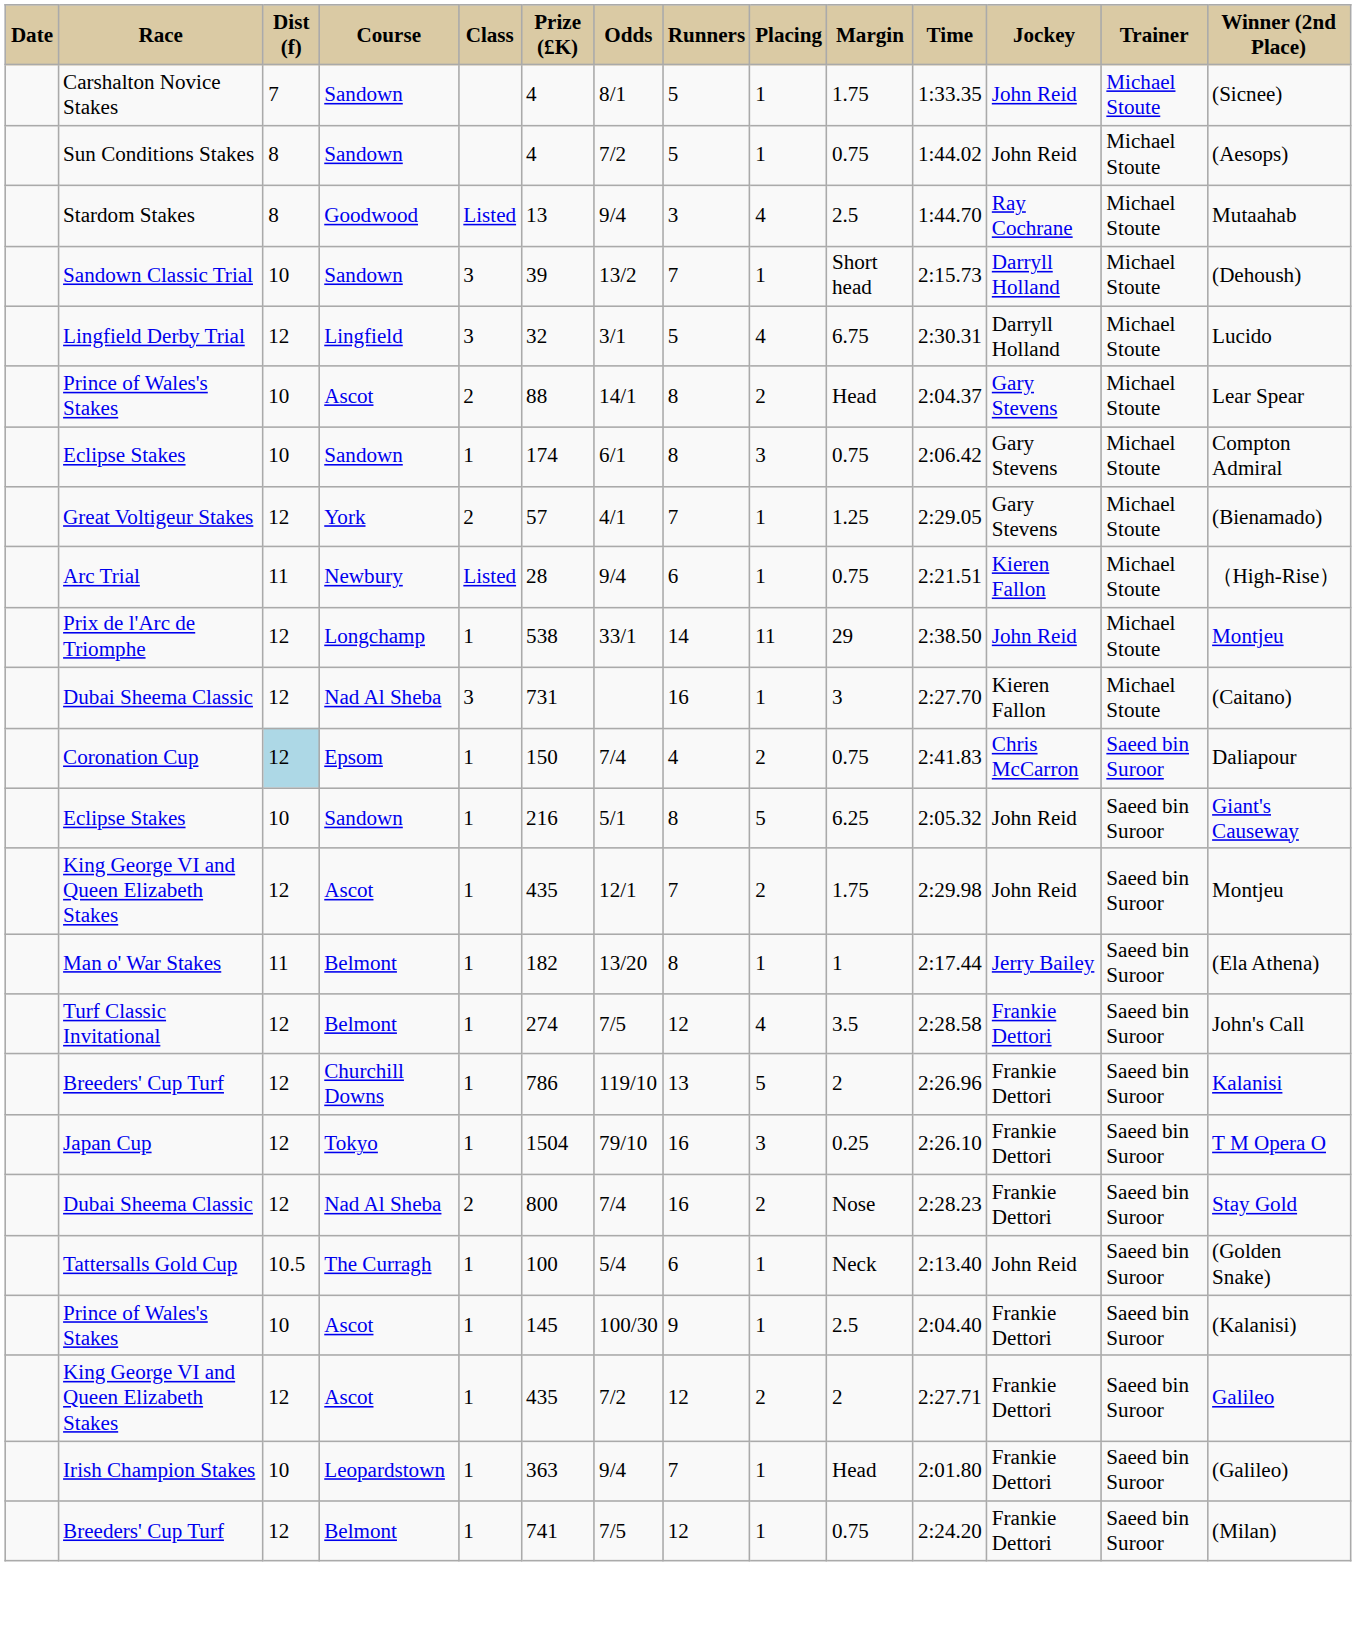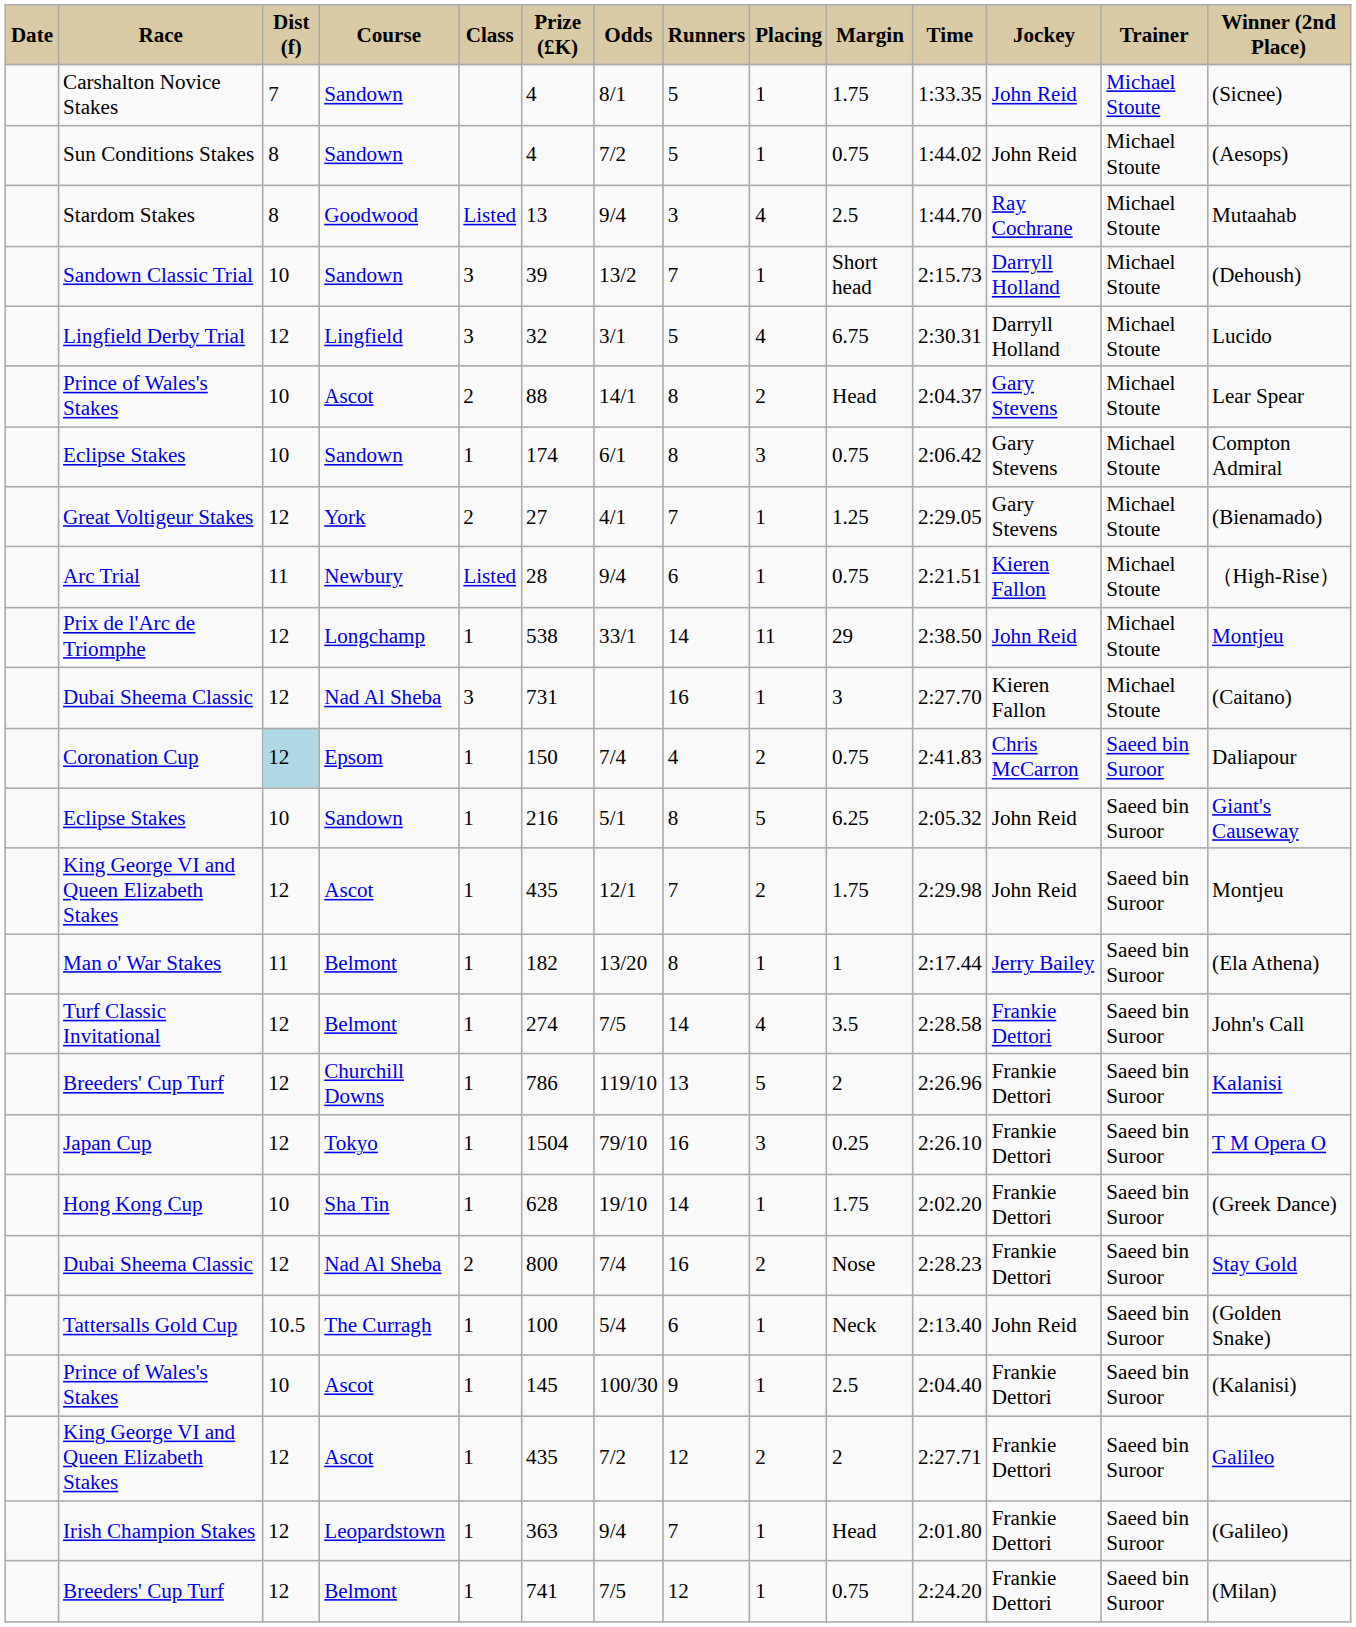 <table class="wikitable sortable" border="1" cellpadding="1" style="text-align:centre; margin-left:1em; float:centre; border-collapse: collapse; font-size:84%" |>
 <tr style="background:#dacaa4; text-align:center;">
 <th style="background:#dacaa4;">Date</th>
 <th style="background:#dacaa4;">Race</th>
 <th style="background:#dacaa4;">Dist (f)</th>
 <th style="background:#dacaa4;">Course</th>
 <th style="background:#dacaa4;">Class</th>
 <th style="background:#dacaa4;">Prize (£K)</th>
 <th style="background:#dacaa4;">Odds</th>
 <th style="background:#dacaa4;">Runners</th>
 <th style="background:#dacaa4;">Placing</th>
 <th style="background:#dacaa4;">Margin</th>
 <th style="background:#dacaa4;">Time</th>
 <th style="background:#dacaa4;">Jockey</th>
 <th style="background:#dacaa4;">Trainer</th>
 <th style="background:#dacaa4;">Winner (2nd Place)</th>
 </tr>
 <tr>
 <td></td>
 <td>Carshalton Novice Stakes</td>
 <td>7</td>
 <td><a href='#'>Sandown</a></td>
 <td></td>
 <td>4</td>
 <td>8/1</td>
 <td>5</td>
 <td>1</td>
 <td>1.75</td>
 <td>1:33.35</td>
 <td><a href='#'>John Reid</a></td>
 <td><a href='#'>Michael Stoute</a></td>
 <td>(Sicnee)</td>
 </tr>
 <tr>
 <td></td>
 <td>Sun Conditions Stakes</td>
 <td>8</td>
 <td><a href='#'>Sandown</a></td>
 <td></td>
 <td>4</td>
 <td>7/2</td>
 <td>5</td>
 <td>1</td>
 <td>0.75</td>
 <td>1:44.02</td>
 <td>John Reid</td>
 <td>Michael Stoute</td>
 <td>(Aesops)</td>
 </tr>
 <tr>
 <td></td>
 <td>Stardom Stakes</td>
 <td>8</td>
 <td><a href='#'>Goodwood</a></td>
 <td><a href='#'>Listed</a></td>
 <td>13</td>
 <td>9/4</td>
 <td>3</td>
 <td>4</td>
 <td>2.5</td>
 <td>1:44.70</td>
 <td><a href='#'>Ray Cochrane</a></td>
 <td>Michael Stoute</td>
 <td>Mutaahab</td>
 </tr>
 <tr>
 <td></td>
 <td><a href='#'>Sandown Classic Trial</a></td>
 <td>10</td>
 <td><a href='#'>Sandown</a></td>
 <td>3</td>
 <td>39</td>
 <td>13/2</td>
 <td>7</td>
 <td>1</td>
 <td>Short head</td>
 <td>2:15.73</td>
 <td><a href='#'>Darryll Holland</a></td>
 <td>Michael Stoute</td>
 <td>(Dehoush)</td>
 </tr>
 <tr>
 <td></td>
 <td><a href='#'>Lingfield Derby Trial</a></td>
 <td>12</td>
 <td><a href='#'>Lingfield</a></td>
 <td>3</td>
 <td>32</td>
 <td>3/1</td>
 <td>5</td>
 <td>4</td>
 <td>6.75</td>
 <td>2:30.31</td>
 <td>Darryll Holland</td>
 <td>Michael Stoute</td>
 <td>Lucido</td>
 </tr>
 <tr>
 <td></td>
 <td><a href='#'>Prince of Wales's Stakes</a></td>
 <td>10</td>
 <td><a href='#'>Ascot</a></td>
 <td>2</td>
 <td>88</td>
 <td>14/1</td>
 <td>8</td>
 <td>2</td>
 <td>Head</td>
 <td>2:04.37</td>
 <td><a href='#'>Gary Stevens</a></td>
 <td>Michael Stoute</td>
 <td>Lear Spear</td>
 </tr>
 <tr>
 <td></td>
 <td><a href='#'>Eclipse Stakes</a></td>
 <td>10</td>
 <td><a href='#'>Sandown</a></td>
 <td>1</td>
 <td>174</td>
 <td>6/1</td>
 <td>8</td>
 <td>3</td>
 <td>0.75</td>
 <td>2:06.42</td>
 <td>Gary Stevens</td>
 <td>Michael Stoute</td>
 <td>Compton Admiral</td>
 </tr>
 <tr>
 <td></td>
 <td><a href='#'>Great Voltigeur Stakes</a></td>
 <td>12</td>
 <td><a href='#'>York</a></td>
 <td>2</td>
-<td>57</td>
+<td>27</td>
 <td>4/1</td>
 <td>7</td>
 <td>1</td>
 <td>1.25</td>
 <td>2:29.05</td>
 <td>Gary Stevens</td>
 <td>Michael Stoute</td>
 <td>(Bienamado)</td>
 </tr>
 <tr>
 <td></td>
 <td><a href='#'>Arc Trial</a></td>
 <td>11</td>
 <td><a href='#'>Newbury</a></td>
 <td><a href='#'>Listed</a></td>
 <td>28</td>
 <td>9/4</td>
 <td>6</td>
 <td>1</td>
 <td>0.75</td>
 <td>2:21.51</td>
 <td><a href='#'>Kieren Fallon</a></td>
 <td>Michael Stoute</td>
 <td>（High-Rise）</td>
 </tr>
 <tr>
 <td></td>
 <td><a href='#'>Prix de l'Arc de Triomphe</a></td>
 <td>12</td>
 <td><a href='#'>Longchamp</a></td>
 <td>1</td>
 <td>538</td>
 <td>33/1</td>
 <td>14</td>
 <td>11</td>
 <td>29</td>
 <td>2:38.50</td>
 <td><a href='#'>John Reid</a></td>
 <td>Michael Stoute</td>
 <td><a href='#'>Montjeu</a></td>
 </tr>
 <tr>
 <td></td>
 <td><a href='#'>Dubai Sheema Classic</a></td>
 <td>12</td>
 <td><a href='#'>Nad Al Sheba</a></td>
 <td>3</td>
 <td>731</td>
 <td></td>
 <td>16</td>
 <td>1</td>
 <td>3</td>
 <td>2:27.70</td>
 <td>Kieren Fallon</td>
 <td>Michael Stoute</td>
 <td>(Caitano)</td>
 </tr>
 <tr>
 <td></td>
 <td><a href='#'>Coronation Cup</a></td>
 <td style="background: lightblue;">12</td>
 <td><a href='#'>Epsom</a></td>
 <td>1</td>
 <td>150</td>
 <td>7/4</td>
 <td>4</td>
 <td>2</td>
 <td>0.75</td>
 <td>2:41.83</td>
 <td><a href='#'>Chris McCarron</a></td>
 <td><a href='#'>Saeed bin Suroor</a></td>
 <td>Daliapour</td>
 </tr>
 <tr>
 <td></td>
 <td><a href='#'>Eclipse Stakes</a></td>
 <td>10</td>
 <td><a href='#'>Sandown</a></td>
 <td>1</td>
 <td>216</td>
 <td>5/1</td>
 <td>8</td>
 <td>5</td>
 <td>6.25</td>
 <td>2:05.32</td>
 <td>John Reid</td>
 <td>Saeed bin Suroor</td>
 <td><a href='#'>Giant's Causeway</a></td>
 </tr>
 <tr>
 <td></td>
 <td><a href='#'>King George VI and Queen Elizabeth Stakes</a></td>
 <td>12</td>
 <td><a href='#'>Ascot</a></td>
 <td>1</td>
 <td>435</td>
 <td>12/1</td>
 <td>7</td>
 <td>2</td>
 <td>1.75</td>
 <td>2:29.98</td>
 <td>John Reid</td>
 <td>Saeed bin Suroor</td>
 <td>Montjeu</td>
 </tr>
 <tr>
 <td></td>
 <td><a href='#'>Man o' War Stakes</a></td>
 <td>11</td>
 <td><a href='#'>Belmont</a></td>
 <td>1</td>
 <td>182</td>
 <td>13/20</td>
 <td>8</td>
 <td>1</td>
 <td>1</td>
 <td>2:17.44</td>
 <td><a href='#'>Jerry Bailey</a></td>
 <td>Saeed bin Suroor</td>
 <td>(Ela Athena)</td>
 </tr>
 <tr>
 <td></td>
 <td><a href='#'>Turf Classic Invitational</a></td>
 <td>12</td>
 <td><a href='#'>Belmont</a></td>
 <td>1</td>
 <td>274</td>
 <td>7/5</td>
-<td>12</td>
+<td>14</td>
 <td>4</td>
 <td>3.5</td>
 <td>2:28.58</td>
 <td><a href='#'>Frankie Dettori</a></td>
 <td>Saeed bin Suroor</td>
 <td>John's Call</td>
 </tr>
 <tr>
 <td></td>
 <td><a href='#'>Breeders' Cup Turf</a></td>
 <td>12</td>
 <td><a href='#'>Churchill Downs</a></td>
 <td>1</td>
 <td>786</td>
 <td>119/10</td>
 <td>13</td>
 <td>5</td>
 <td>2</td>
 <td>2:26.96</td>
 <td>Frankie Dettori</td>
 <td>Saeed bin Suroor</td>
 <td><a href='#'>Kalanisi</a></td>
 </tr>
 <tr>
 <td></td>
 <td><a href='#'>Japan Cup</a></td>
 <td>12</td>
 <td><a href='#'>Tokyo</a></td>
 <td>1</td>
 <td>1504</td>
 <td>79/10</td>
 <td>16</td>
 <td>3</td>
 <td>0.25</td>
 <td>2:26.10</td>
 <td>Frankie Dettori</td>
 <td>Saeed bin Suroor</td>
 <td><a href='#'>T M Opera O</a></td>
+</tr>
+<tr>
+<td></td>
+<td><a href='#'>Hong Kong Cup</a></td>
+<td>10</td>
+<td><a href='#'>Sha Tin</a></td>
+<td>1</td>
+<td>628</td>
+<td>19/10</td>
+<td>14</td>
+<td>1</td>
+<td>1.75</td>
+<td>2:02.20</td>
+<td>Frankie Dettori</td>
+<td>Saeed bin Suroor</td>
+<td>(Greek Dance)</td>
 </tr>
 <tr>
 <td></td>
 <td><a href='#'>Dubai Sheema Classic</a></td>
 <td>12</td>
 <td><a href='#'>Nad Al Sheba</a></td>
 <td>2</td>
 <td>800</td>
 <td>7/4</td>
 <td>16</td>
 <td>2</td>
 <td>Nose</td>
 <td>2:28.23</td>
 <td>Frankie Dettori</td>
 <td>Saeed bin Suroor</td>
 <td><a href='#'>Stay Gold</a></td>
 </tr>
 <tr>
 <td></td>
 <td><a href='#'>Tattersalls Gold Cup</a></td>
 <td>10.5</td>
 <td><a href='#'>The Curragh</a></td>
 <td>1</td>
 <td>100</td>
 <td>5/4</td>
 <td>6</td>
 <td>1</td>
 <td>Neck</td>
 <td>2:13.40</td>
 <td>John Reid</td>
 <td>Saeed bin Suroor</td>
 <td>(Golden Snake)</td>
 </tr>
 <tr>
 <td></td>
 <td><a href='#'>Prince of Wales's Stakes</a></td>
 <td>10</td>
 <td><a href='#'>Ascot</a></td>
 <td>1</td>
 <td>145</td>
 <td>100/30</td>
 <td>9</td>
 <td>1</td>
 <td>2.5</td>
 <td>2:04.40</td>
 <td>Frankie Dettori</td>
 <td>Saeed bin Suroor</td>
 <td>(Kalanisi)</td>
 </tr>
 <tr>
 <td></td>
 <td><a href='#'>King George VI and Queen Elizabeth Stakes</a></td>
 <td>12</td>
 <td><a href='#'>Ascot</a></td>
 <td>1</td>
 <td>435</td>
 <td>7/2</td>
 <td>12</td>
 <td>2</td>
 <td>2</td>
 <td>2:27.71</td>
 <td>Frankie Dettori</td>
 <td>Saeed bin Suroor</td>
 <td><a href='#'>Galileo</a></td>
 </tr>
 <tr>
 <td></td>
 <td><a href='#'>Irish Champion Stakes</a></td>
-<td>10</td>
+<td>12</td>
 <td><a href='#'>Leopardstown</a></td>
 <td>1</td>
 <td>363</td>
 <td>9/4</td>
 <td>7</td>
 <td>1</td>
 <td>Head</td>
 <td>2:01.80</td>
 <td>Frankie Dettori</td>
 <td>Saeed bin Suroor</td>
 <td>(Galileo)</td>
 </tr>
 <tr>
 <td></td>
 <td><a href='#'>Breeders' Cup Turf</a></td>
 <td>12</td>
 <td><a href='#'>Belmont</a></td>
 <td>1</td>
 <td>741</td>
 <td>7/5</td>
 <td>12</td>
 <td>1</td>
 <td>0.75</td>
 <td>2:24.20</td>
 <td>Frankie Dettori</td>
 <td>Saeed bin Suroor</td>
 <td>(Milan)</td>
 </tr>
 </table>
